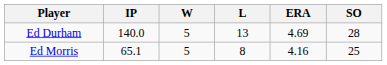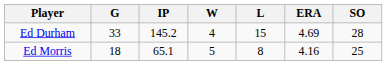 <table class="wikitable sortable">
 <tr>
 <th bgcolor="#DDDDFF" width="16%">Player</th>
+<th bgcolor="#DDDDFF" width="9%">G</th>
 <th bgcolor="#DDDDFF" width="9%">IP</th>
 <th bgcolor="#DDDDFF" width="9%">W</th>
 <th bgcolor="#DDDDFF" width="9%">L</th>
 <th bgcolor="#DDDDFF" width="9%">ERA</th>
 <th bgcolor="#DDDDFF" width="9%">SO</th>
 </tr>
 <tr align="center">
 <td><a href='#'>Ed Durham</a></td>
-<td>140.0</td>
-<td>5</td>
-<td>13</td>
+<td>33</td>
+<td>145.2</td>
+<td>4</td>
+<td>15</td>
 <td>4.69</td>
 <td>28</td>
 </tr>
 <tr align=center>
 <td><a href='#'>Ed Morris</a></td>
+<td>18</td>
 <td>65.1</td>
 <td>5</td>
 <td>8</td>
 <td>4.16</td>
 <td>25</td>
 </tr>
 </table>
